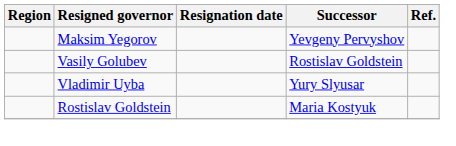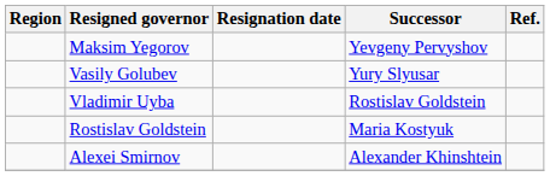 <table class="wikitable" style="text-align:left">
 <tr>
 <th>Region</th>
 <th>Resigned governor</th>
 <th>Resignation date</th>
 <th>Successor</th>
 <th>Ref.</th>
 </tr>
 <tr>
 <td></td>
 <td><a href='#'>Maksim Yegorov</a></td>
 <td></td>
 <td><a href='#'>Yevgeny Pervyshov</a></td>
 <td></td>
 </tr>
 <tr>
 <td></td>
 <td><a href='#'>Vasily Golubev</a></td>
 <td></td>
-<td><a href='#'>Rostislav Goldstein</a></td>
+<td><a href='#'>Yury Slyusar</a></td>
 <td></td>
 </tr>
 <tr>
 <td></td>
 <td><a href='#'>Vladimir Uyba</a></td>
 <td></td>
-<td><a href='#'>Yury Slyusar</a></td>
+<td><a href='#'>Rostislav Goldstein</a></td>
 <td></td>
 </tr>
 <tr>
 <td></td>
 <td><a href='#'>Rostislav Goldstein</a></td>
 <td></td>
 <td><a href='#'>Maria Kostyuk</a></td>
 <td></td>
 </tr>
 <tr>
+<td></td>
+<td><a href='#'>Alexei Smirnov</a></td>
+<td></td>
+<td><a href='#'>Alexander Khinshtein</a></td>
+<td></td>
+</tr>
+<tr>
 </tr>
 </table>
